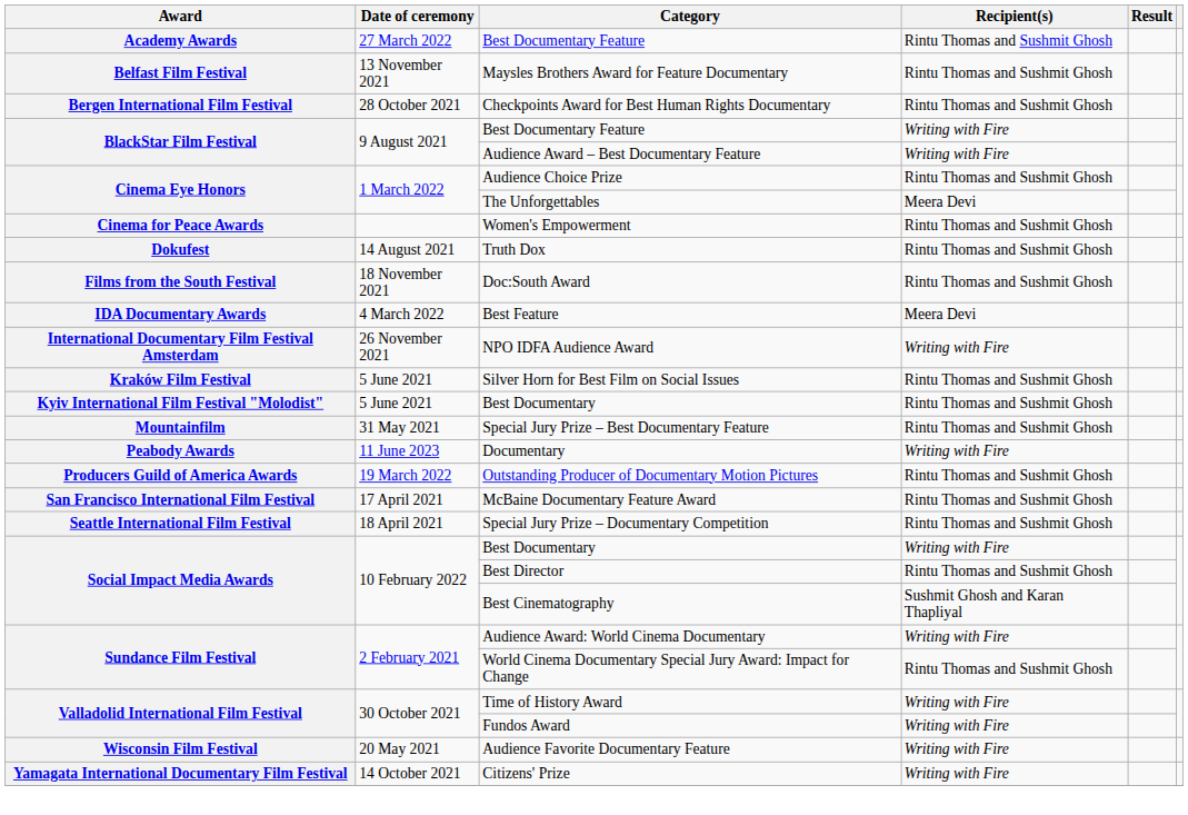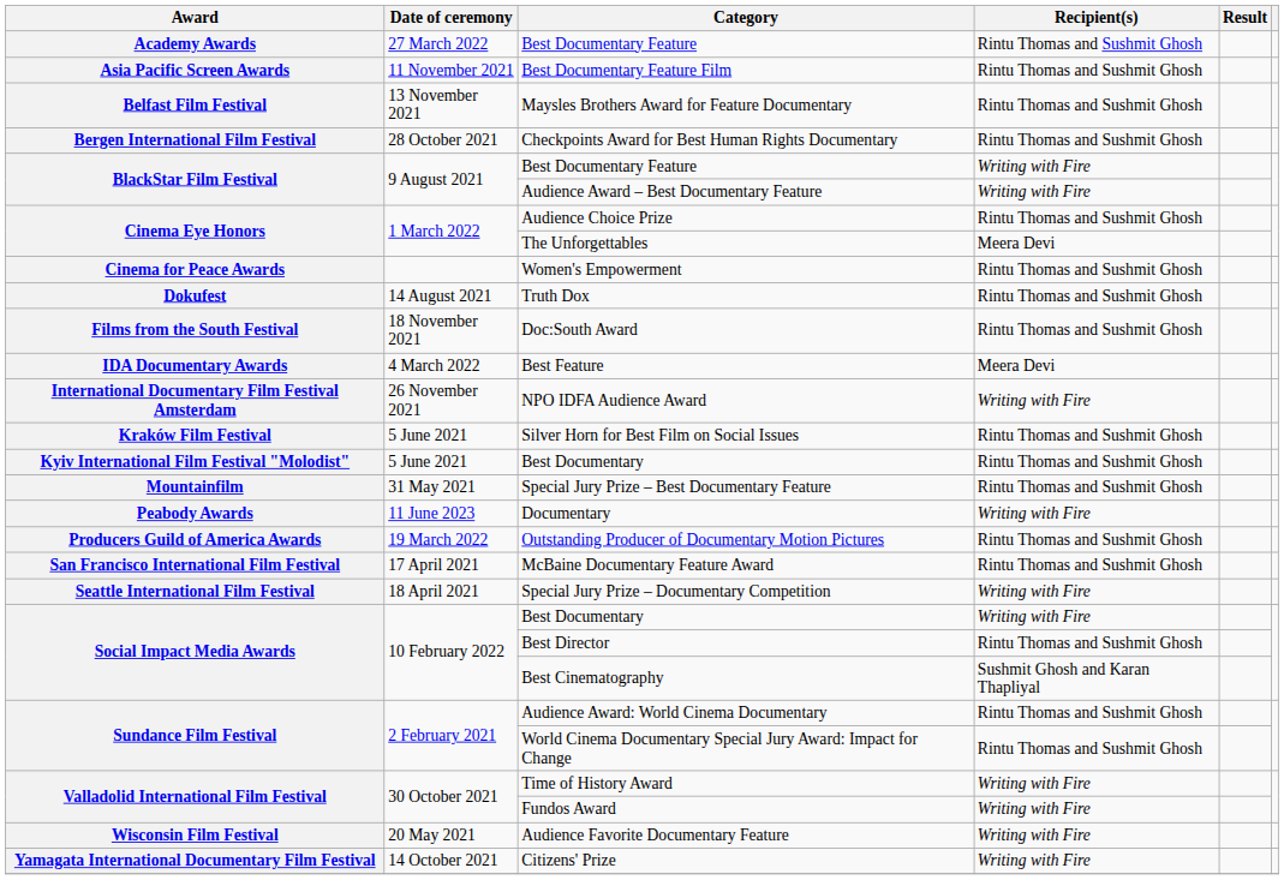 <table class="wikitable plainrowheaders sortable">
 <tr>
 <th scope="col">Award</th>
 <th scope="col">Date of ceremony</th>
 <th scope="col">Category</th>
 <th scope="col">Recipient(s)</th>
 <th scope="col">Result</th>
 <th scope="col" class="unsortable"></th>
 </tr>
 <tr>
 <th scope="row"><a href='#'>Academy Awards</a></th>
 <td><a href='#'>27 March 2022</a></td>
 <td><a href='#'>Best Documentary Feature</a></td>
 <td>Rintu Thomas and <a href='#'>Sushmit Ghosh</a></td>
+<td></td>
+<td style="text-align:center;"></td>
+</tr>
+<tr>
+<th scope="row"><a href='#'>Asia Pacific Screen Awards</a></th>
+<td><a href='#'>11 November 2021</a></td>
+<td><a href='#'>Best Documentary Feature Film</a></td>
+<td>Rintu Thomas and Sushmit Ghosh</td>
 <td></td>
 <td style="text-align:center;"></td>
 </tr>
 <tr>
 <th scope="row"><a href='#'>Belfast Film Festival</a></th>
 <td>13 November 2021</td>
 <td>Maysles Brothers Award for Feature Documentary</td>
 <td>Rintu Thomas and Sushmit Ghosh</td>
 <td></td>
 <td style="text-align:center;"></td>
 </tr>
 <tr>
 <th scope="row"><a href='#'>Bergen International Film Festival</a></th>
 <td>28 October 2021</td>
 <td>Checkpoints Award for Best Human Rights Documentary</td>
 <td>Rintu Thomas and Sushmit Ghosh</td>
 <td></td>
 <td style="text-align:center;"></td>
 </tr>
 <tr>
 <th scope="row" rowspan="2"><a href='#'>BlackStar Film Festival</a></th>
 <td rowspan="2">9 August 2021</td>
 <td>Best Documentary Feature</td>
 <td><em>Writing with Fire</em></td>
 <td></td>
 <td rowspan="2" style="text-align:center;"></td>
 </tr>
 <tr>
 <td>Audience Award – Best Documentary Feature</td>
 <td><em>Writing with Fire</em></td>
 <td></td>
 </tr>
 <tr>
 <th scope="row" rowspan="2"><a href='#'>Cinema Eye Honors</a></th>
 <td rowspan="2"><a href='#'>1 March 2022</a></td>
 <td>Audience Choice Prize</td>
 <td>Rintu Thomas and Sushmit Ghosh</td>
 <td></td>
 <td rowspan="2" style="text-align:center;"></td>
 </tr>
 <tr>
 <td>The Unforgettables</td>
 <td>Meera Devi</td>
 <td></td>
 </tr>
 <tr>
 <th scope="row"><a href='#'>Cinema for Peace Awards</a></th>
 <td></td>
 <td>Women's Empowerment</td>
 <td>Rintu Thomas and Sushmit Ghosh</td>
 <td></td>
 <td style="text-align:center;"></td>
 </tr>
 <tr>
 <th scope="row"><a href='#'>Dokufest</a></th>
 <td>14 August 2021</td>
 <td>Truth Dox</td>
 <td>Rintu Thomas and Sushmit Ghosh</td>
 <td></td>
 <td style="text-align:center;"></td>
 </tr>
 <tr>
 <th scope="row"><a href='#'>Films from the South Festival</a></th>
 <td>18 November 2021</td>
 <td>Doc:South Award</td>
 <td>Rintu Thomas and Sushmit Ghosh</td>
 <td></td>
 <td style="text-align:center;"></td>
 </tr>
 <tr>
 <th scope="row"><a href='#'>IDA Documentary Awards</a></th>
 <td>4 March 2022</td>
 <td>Best Feature</td>
 <td>Meera Devi</td>
 <td></td>
 <td style="text-align:center;"></td>
 </tr>
 <tr>
 <th scope="row"><a href='#'>International Documentary Film Festival Amsterdam</a></th>
 <td>26 November 2021</td>
 <td>NPO IDFA Audience Award</td>
 <td><em>Writing with Fire</em></td>
 <td></td>
 <td style="text-align:center;"></td>
 </tr>
 <tr>
 <th scope="row"><a href='#'>Kraków Film Festival</a></th>
 <td>5 June 2021</td>
 <td>Silver Horn for Best Film on Social Issues</td>
 <td>Rintu Thomas and Sushmit Ghosh</td>
 <td></td>
 <td style="text-align:center;"></td>
 </tr>
 <tr>
 <th scope="row"><a href='#'>Kyiv International Film Festival "Molodist"</a></th>
 <td>5 June 2021</td>
 <td>Best Documentary</td>
 <td>Rintu Thomas and Sushmit Ghosh</td>
 <td></td>
 <td style="text-align:center;"></td>
 </tr>
 <tr>
 <th scope="row"><a href='#'>Mountainfilm</a></th>
 <td>31 May 2021</td>
 <td>Special Jury Prize – Best Documentary Feature</td>
 <td>Rintu Thomas and Sushmit Ghosh</td>
 <td></td>
 <td style="text-align:center;"></td>
 </tr>
 <tr>
 <th scope="row"><a href='#'>Peabody Awards</a></th>
 <td><a href='#'>11 June 2023</a></td>
 <td>Documentary</td>
 <td><em>Writing with Fire</em></td>
 <td></td>
 <td align="center"></td>
 </tr>
 <tr>
 <th scope="row"><a href='#'>Producers Guild of America Awards</a></th>
 <td><a href='#'>19 March 2022</a></td>
 <td><a href='#'>Outstanding Producer of Documentary Motion Pictures</a></td>
 <td>Rintu Thomas and Sushmit Ghosh</td>
 <td></td>
 <td align="center"></td>
 </tr>
 <tr>
 <th scope="row"><a href='#'>San Francisco International Film Festival</a></th>
 <td>17 April 2021</td>
 <td>McBaine Documentary Feature Award</td>
 <td>Rintu Thomas and Sushmit Ghosh</td>
 <td></td>
 <td style="text-align:center;"></td>
 </tr>
 <tr>
 <th scope="row"><a href='#'>Seattle International Film Festival</a></th>
 <td>18 April 2021</td>
 <td>Special Jury Prize – Documentary Competition</td>
-<td>Rintu Thomas and Sushmit Ghosh</td>
+<td><em>Writing with Fire</em></td>
 <td></td>
 <td style="text-align:center;"></td>
 </tr>
 <tr>
 <th scope="row" rowspan="3"><a href='#'>Social Impact Media Awards</a></th>
 <td rowspan="3">10 February 2022</td>
 <td>Best Documentary</td>
 <td><em>Writing with Fire</em></td>
 <td></td>
 <td rowspan="3" style="text-align:center;"></td>
 </tr>
 <tr>
 <td>Best Director</td>
 <td>Rintu Thomas and Sushmit Ghosh</td>
 <td></td>
 </tr>
 <tr>
 <td>Best Cinematography</td>
 <td>Sushmit Ghosh and Karan Thapliyal</td>
 <td></td>
 </tr>
 <tr>
 <th scope="row" rowspan="2"><a href='#'>Sundance Film Festival</a></th>
 <td rowspan="2"><a href='#'>2 February 2021</a></td>
 <td>Audience Award: World Cinema Documentary</td>
-<td><em>Writing with Fire</em></td>
+<td>Rintu Thomas and Sushmit Ghosh</td>
 <td></td>
 <td rowspan="2" style="text-align:center;"></td>
 </tr>
 <tr>
 <td>World Cinema Documentary Special Jury Award: Impact for Change</td>
 <td>Rintu Thomas and Sushmit Ghosh</td>
 <td></td>
 </tr>
 <tr>
 <th scope="row" rowspan="2"><a href='#'>Valladolid International Film Festival</a></th>
 <td rowspan="2">30 October 2021</td>
 <td>Time of History Award</td>
 <td><em>Writing with Fire</em></td>
 <td></td>
 <td rowspan="2" style="text-align:center;"></td>
 </tr>
 <tr>
 <td>Fundos Award</td>
 <td><em>Writing with Fire</em></td>
 <td></td>
 </tr>
 <tr>
 <th scope="row"><a href='#'>Wisconsin Film Festival</a></th>
 <td>20 May 2021</td>
 <td>Audience Favorite Documentary Feature</td>
 <td><em>Writing with Fire</em></td>
 <td></td>
 <td style="text-align:center;"></td>
 </tr>
 <tr>
 <th scope="row"><a href='#'>Yamagata International Documentary Film Festival</a></th>
 <td>14 October 2021</td>
 <td>Citizens' Prize</td>
 <td><em>Writing with Fire</em></td>
 <td></td>
 <td style="text-align:center;"></td>
 </tr>
 <tr>
 </tr>
 </table>
